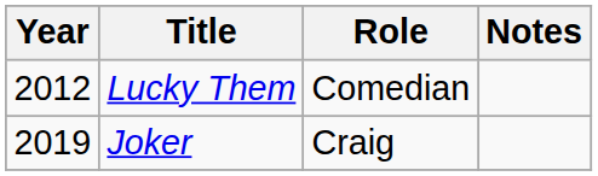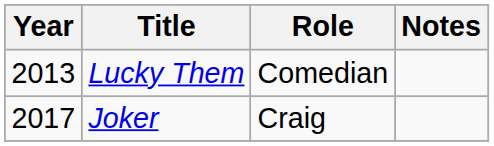 <table class="wikitable sortable">
 <tr>
 <th>Year</th>
 <th>Title</th>
 <th>Role</th>
 <th>Notes</th>
 </tr>
 <tr>
-<td>2012</td>
+<td>2013</td>
 <td><em><a href='#'>Lucky Them</a></em></td>
 <td>Comedian</td>
 <td></td>
 </tr>
 <tr>
-<td>2019</td>
+<td>2017</td>
 <td><a href='#'><em>Joker</em></a></td>
 <td>Craig</td>
 <td></td>
 </tr>
 </table>
